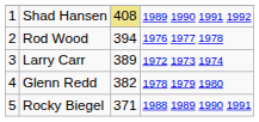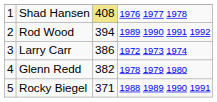 <table class="wikitable">
 <tr>
 </tr>
 <tr>
 <td>1</td>
 <td>Shad Hansen</td>
 <td style="background: khaki;">408</td>
-<td style="font-size:80%;"><a href='#'>1989</a> <a href='#'>1990</a> <a href='#'>1991</a> <a href='#'>1992</a></td>
+<td style="font-size:80%;"><a href='#'>1976</a> <a href='#'>1977</a> <a href='#'>1978</a></td>
 </tr>
 <tr>
 <td>2</td>
 <td>Rod Wood</td>
 <td>394</td>
-<td style="font-size:80%;"><a href='#'>1976</a> <a href='#'>1977</a> <a href='#'>1978</a></td>
+<td style="font-size:80%;"><a href='#'>1989</a> <a href='#'>1990</a> <a href='#'>1991</a> <a href='#'>1992</a></td>
 </tr>
 <tr>
 <td>3</td>
 <td>Larry Carr</td>
-<td>389</td>
+<td>386</td>
 <td style="font-size:80%;"><a href='#'>1972</a> <a href='#'>1973</a> <a href='#'>1974</a></td>
 </tr>
 <tr>
 <td>4</td>
 <td>Glenn Redd</td>
 <td>382</td>
 <td style="font-size:80%;"><a href='#'>1978</a> <a href='#'>1979</a> <a href='#'>1980</a></td>
 </tr>
 <tr>
 <td>5</td>
 <td>Rocky Biegel</td>
 <td>371</td>
 <td style="font-size:80%;"><a href='#'>1988</a> <a href='#'>1989</a> <a href='#'>1990</a> <a href='#'>1991</a></td>
 </tr>
 </table>
